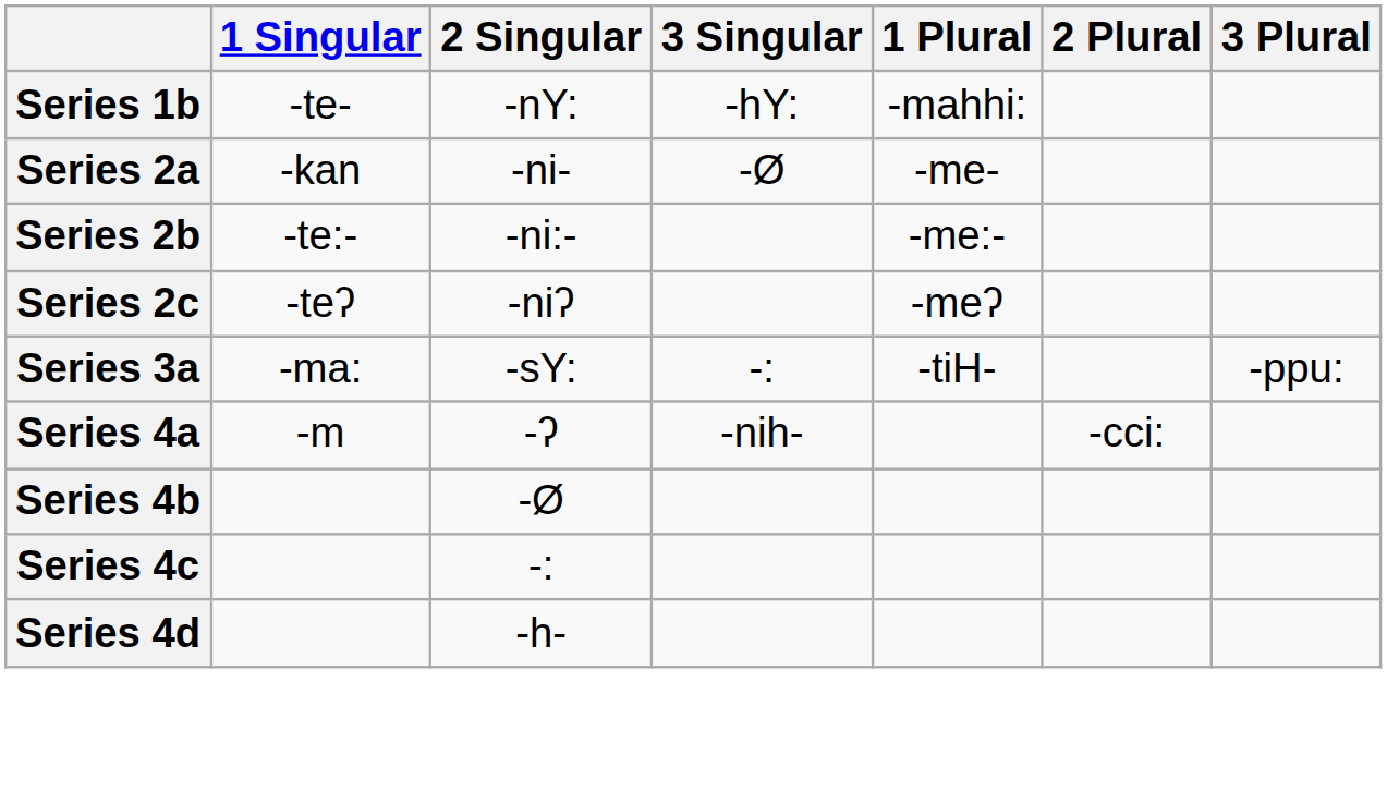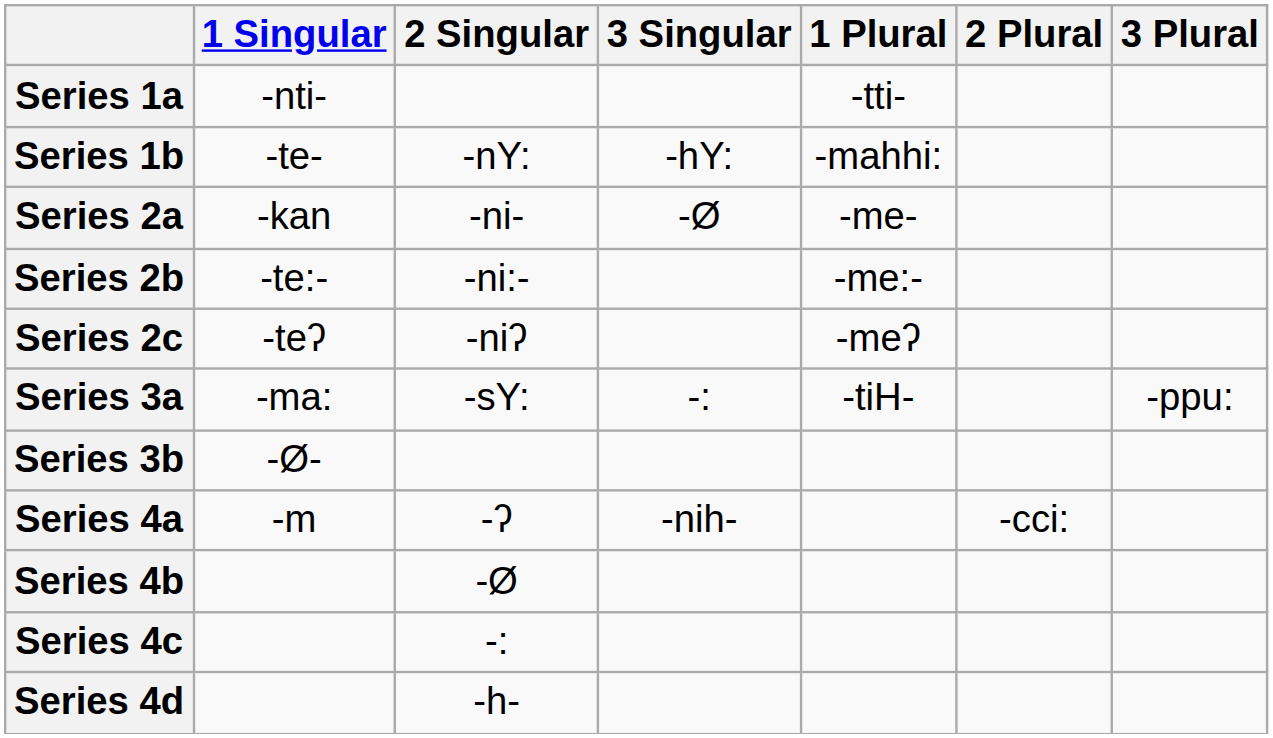 <table class="wikitable" style="text-align:center;">
 <tr>
 <th> </th>
 <th><a href='#'>1 Singular</a></th>
 <th>2 Singular</th>
 <th>3 Singular</th>
 <th>1 Plural</th>
 <th>2 Plural</th>
 <th>3 Plural</th>
+</tr>
+<tr>
+<th>Series 1a</th>
+<td>-nti-</td>
+<td> </td>
+<td> </td>
+<td>-tti-</td>
+<td> </td>
+<td> </td>
 </tr>
 <tr>
 <th>Series 1b</th>
 <td>-te-</td>
 <td>-nY:</td>
 <td>-hY:</td>
 <td>-mahhi:</td>
 <td> </td>
 <td> </td>
 </tr>
 <tr>
 <th>Series 2a</th>
 <td>-kan</td>
 <td>-ni-</td>
 <td>-Ø</td>
 <td>-me-</td>
 <td> </td>
 <td> </td>
 </tr>
 <tr>
 <th>Series 2b</th>
 <td>-te:-</td>
 <td>-ni:-</td>
 <td> </td>
 <td>-me:-</td>
 <td> </td>
 <td> </td>
 </tr>
 <tr>
 <th>Series 2c</th>
 <td>-teʔ</td>
 <td>-niʔ</td>
 <td> </td>
 <td>-meʔ</td>
 <td> </td>
 <td> </td>
 </tr>
 <tr>
 <th>Series 3a</th>
 <td>-ma:</td>
 <td>-sY:</td>
 <td>-:</td>
 <td>-tiH-</td>
 <td> </td>
 <td>-ppu:</td>
 </tr>
 <tr>
+<th>Series 3b</th>
+<td>-Ø-</td>
+<td> </td>
+<td> </td>
+<td> </td>
+<td> </td>
+<td> </td>
+</tr>
+<tr>
 <th>Series 4a</th>
 <td>-m</td>
 <td>-ʔ</td>
 <td>-nih-</td>
 <td> </td>
 <td>-cci:</td>
 <td> </td>
 </tr>
 <tr>
 <th>Series 4b</th>
 <td> </td>
 <td>-Ø</td>
 <td> </td>
 <td> </td>
 <td> </td>
 <td> </td>
 </tr>
 <tr>
 <th>Series 4c</th>
 <td> </td>
 <td>-:</td>
 <td> </td>
 <td> </td>
 <td> </td>
 <td> </td>
 </tr>
 <tr>
 <th>Series 4d</th>
 <td> </td>
 <td>-h-</td>
 <td> </td>
 <td> </td>
 <td> </td>
 <td> </td>
 </tr>
 </table>
